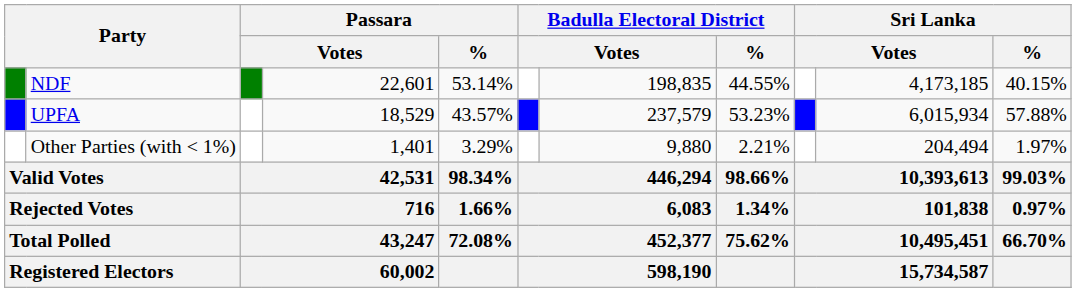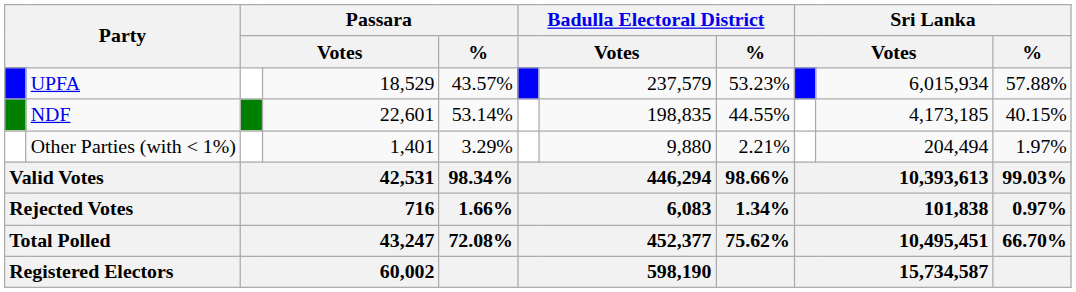 <table class="wikitable">
 <tr>
 <th colspan="2" width="144px"rowspan="2">Party</th>
 <th colspan="3" width="216px">Passara</th>
 <th colspan="3" width="216px"><a href='#'>Badulla Electoral District</a></th>
 <th colspan="3" width="216px">Sri Lanka</th>
 </tr>
 <tr>
 <th colspan="2" width="144px">Votes</th>
 <th>%</th>
 <th colspan="2" width="144px">Votes</th>
 <th>%</th>
 <th colspan="2" width="144px">Votes</th>
 <th>%</th>
 </tr>
 <tr>
+<td style="background-color:blue;" width="10px"></td>
+<td style="text-align:left;"><a href='#'>UPFA</a></td>
+<td style="background-color:white;" width="10px"></td>
+<td style="text-align:right;">18,529</td>
+<td style="text-align:right;">43.57%</td>
+<td style="background-color:blue;" width="10px"></td>
+<td style="text-align:right;">237,579</td>
+<td style="text-align:right;">53.23%</td>
+<td style="background-color:blue;" width="10px"></td>
+<td style="text-align:right;">6,015,934</td>
+<td style="text-align:right;">57.88%</td>
+</tr>
+<tr>
 <td style="background-color:green;" width="10px"></td>
 <td style="text-align:left;"><a href='#'>NDF</a></td>
 <td style="background-color:green;" width="10px"></td>
 <td style="text-align:right;">22,601</td>
 <td style="text-align:right;">53.14%</td>
 <td style="background-color:white;" width="10px"></td>
 <td style="text-align:right;">198,835</td>
 <td style="text-align:right;">44.55%</td>
 <td style="background-color:white;" width="10px"></td>
 <td style="text-align:right;">4,173,185</td>
 <td style="text-align:right;">40.15%</td>
-</tr>
-<tr>
-<td style="background-color:blue;" width="10px"></td>
-<td style="text-align:left;"><a href='#'>UPFA</a></td>
-<td style="background-color:white;" width="10px"></td>
-<td style="text-align:right;">18,529</td>
-<td style="text-align:right;">43.57%</td>
-<td style="background-color:blue;" width="10px"></td>
-<td style="text-align:right;">237,579</td>
-<td style="text-align:right;">53.23%</td>
-<td style="background-color:blue;" width="10px"></td>
-<td style="text-align:right;">6,015,934</td>
-<td style="text-align:right;">57.88%</td>
 </tr>
 <tr>
 <td style="background-color:white;" width="10px"></td>
 <td style="text-align:left;">Other Parties (with < 1%)</td>
 <td style="background-color:white;" width="10px"></td>
 <td style="text-align:right;">1,401</td>
 <td style="text-align:right;">3.29%</td>
 <td style="background-color:white;" width="10px"></td>
 <td style="text-align:right;">9,880</td>
 <td style="text-align:right;">2.21%</td>
 <td style="background-color:white;" width="10px"></td>
 <td style="text-align:right;">204,494</td>
 <td style="text-align:right;">1.97%</td>
 </tr>
 <tr>
 <th colspan="2" width="144px"style="text-align:left;">Valid Votes</th>
 <th style="text-align:right;"colspan="2" width="144px">42,531</th>
 <th style="text-align:right;">98.34%</th>
 <th style="text-align:right;"colspan="2" width="144px">446,294</th>
 <th style="text-align:right;">98.66%</th>
 <th style="text-align:right;"colspan="2" width="144px">10,393,613</th>
 <th style="text-align:right;">99.03%</th>
 </tr>
 <tr>
 <th colspan="2" width="144px"style="text-align:left;">Rejected Votes</th>
 <th style="text-align:right;"colspan="2" width="144px">716</th>
 <th style="text-align:right;">1.66%</th>
 <th style="text-align:right;"colspan="2" width="144px">6,083</th>
 <th style="text-align:right;">1.34%</th>
 <th style="text-align:right;"colspan="2" width="144px">101,838</th>
 <th style="text-align:right;">0.97%</th>
 </tr>
 <tr>
 <th colspan="2" width="144px"style="text-align:left;">Total Polled</th>
 <th style="text-align:right;"colspan="2" width="144px">43,247</th>
 <th style="text-align:right;">72.08%</th>
 <th style="text-align:right;"colspan="2" width="144px">452,377</th>
 <th style="text-align:right;">75.62%</th>
 <th style="text-align:right;"colspan="2" width="144px">10,495,451</th>
 <th style="text-align:right;">66.70%</th>
 </tr>
 <tr>
 <th colspan="2" width="144px"style="text-align:left;">Registered Electors</th>
 <th style="text-align:right;"colspan="2" width="144px">60,002</th>
 <th></th>
 <th style="text-align:right;"colspan="2" width="144px">598,190</th>
 <th></th>
 <th style="text-align:right;"colspan="2" width="144px">15,734,587</th>
 <th></th>
 </tr>
 </table>
